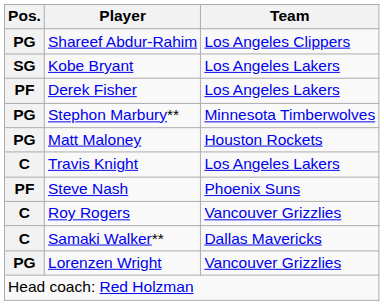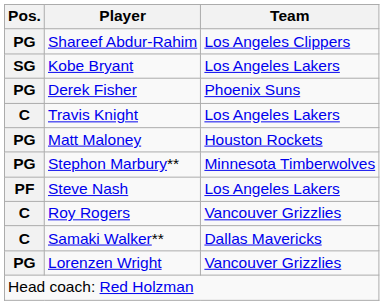 <table class="wikitable">
 <tr>
 <th>Pos.</th>
 <th>Player</th>
 <th>Team</th>
 </tr>
 <tr>
 <th>PG</th>
 <td><a href='#'>Shareef Abdur-Rahim</a></td>
 <td><a href='#'>Los Angeles Clippers</a></td>
 </tr>
 <tr>
 <th>SG</th>
 <td><a href='#'>Kobe Bryant</a></td>
 <td><a href='#'>Los Angeles Lakers</a></td>
 </tr>
 <tr>
-<th>PF</th>
+<th>PG</th>
 <td><a href='#'>Derek Fisher</a></td>
+<td><a href='#'>Phoenix Suns</a></td>
+</tr>
+<tr>
+<th>C</th>
+<td><a href='#'>Travis Knight</a></td>
 <td><a href='#'>Los Angeles Lakers</a></td>
+</tr>
+<tr>
+<th>PG</th>
+<td><a href='#'>Matt Maloney</a></td>
+<td><a href='#'>Houston Rockets</a></td>
 </tr>
 <tr>
 <th>PG</th>
 <td><a href='#'>Stephon Marbury</a>**</td>
 <td><a href='#'>Minnesota Timberwolves</a></td>
 </tr>
 <tr>
-<th>PG</th>
-<td><a href='#'>Matt Maloney</a></td>
-<td><a href='#'>Houston Rockets</a></td>
-</tr>
-<tr>
-<th>C</th>
-<td><a href='#'>Travis Knight</a></td>
-<td><a href='#'>Los Angeles Lakers</a></td>
-</tr>
-<tr>
 <th>PF</th>
 <td><a href='#'>Steve Nash</a></td>
-<td><a href='#'>Phoenix Suns</a></td>
+<td><a href='#'>Los Angeles Lakers</a></td>
 </tr>
 <tr>
 <th>C</th>
 <td><a href='#'>Roy Rogers</a></td>
 <td><a href='#'>Vancouver Grizzlies</a></td>
 </tr>
 <tr>
 <th>C</th>
 <td><a href='#'>Samaki Walker</a>**</td>
 <td><a href='#'>Dallas Mavericks</a></td>
 </tr>
 <tr>
 <th>PG</th>
 <td><a href='#'>Lorenzen Wright</a></td>
 <td><a href='#'>Vancouver Grizzlies</a></td>
 </tr>
 <tr>
 <td colspan="3">Head coach: <a href='#'>Red Holzman</a></td>
 </tr>
 </table>
